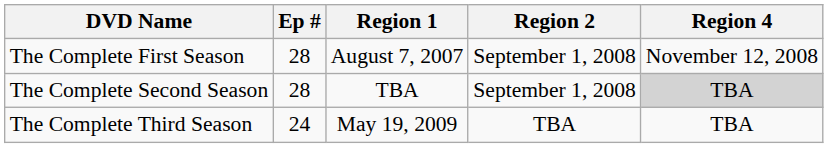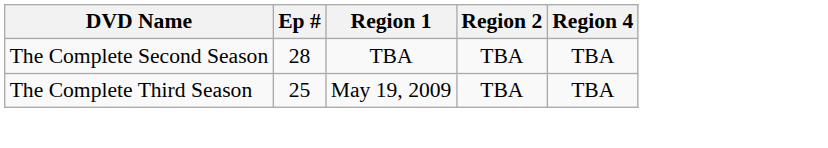 <table class="wikitable">
 <tr>
 <th>DVD Name</th>
 <th>Ep #</th>
 <th>Region 1</th>
 <th>Region 2</th>
 <th>Region 4</th>
 </tr>
 <tr>
-<td>The Complete First Season</td>
-<td align="center">28</td>
-<td align="center">August 7, 2007</td>
-<td align="center">September 1, 2008</td>
-<td align="center">November 12, 2008</td>
-</tr>
-<tr>
 <td>The Complete Second Season</td>
 <td align="center">28</td>
 <td align="center">TBA</td>
-<td align="center">September 1, 2008</td>
-<td align="center" style="background: lightgrey;">TBA</td>
+<td align="center">TBA</td>
+<td align="center">TBA</td>
 </tr>
 <tr>
 <td>The Complete Third Season</td>
-<td align="center">24</td>
+<td align="center">25</td>
 <td align="center">May 19, 2009</td>
 <td align="center">TBA</td>
 <td align="center">TBA</td>
 </tr>
 </table>
